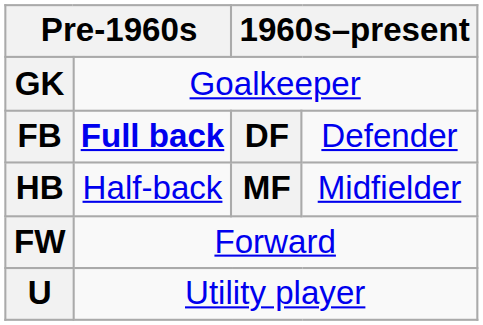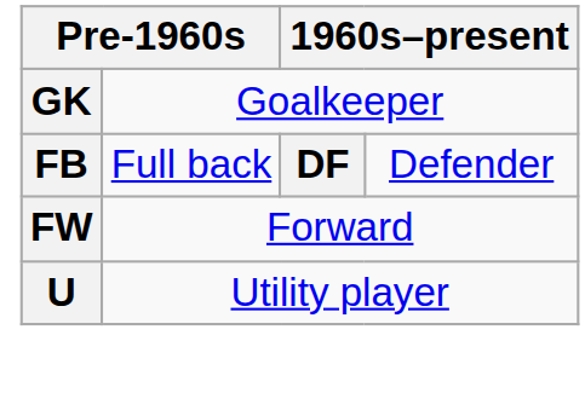 <table class="wikitable plainrowheaders" style="text-align:center;margin-left:1em;float:right">
 <tr>
 <th colspan=2 scope=col>Pre-1960s</th>
 <th colspan=2 scope=col>1960s–present</th>
 </tr>
 <tr>
 <th>GK</th>
 <td colspan=3><a href='#'>Goalkeeper</a></td>
 </tr>
 <tr>
 <th>FB</th>
-<td><strong><a href='#'>Full back</a></strong></td>
+<td><a href='#'>Full back</a></td>
 <th>DF</th>
 <td><a href='#'>Defender</a></td>
-</tr>
-<tr>
-<th>HB</th>
-<td><a href='#'>Half-back</a></td>
-<th>MF</th>
-<td><a href='#'>Midfielder</a></td>
 </tr>
 <tr>
 <th>FW</th>
 <td colspan=3><a href='#'>Forward</a></td>
 </tr>
 <tr>
 <th>U</th>
 <td colspan=3><a href='#'>Utility player</a></td>
 </tr>
 </table>
